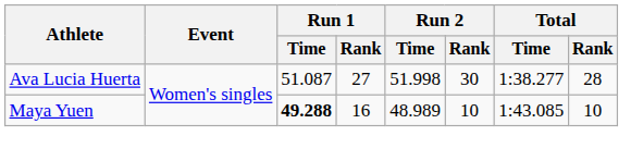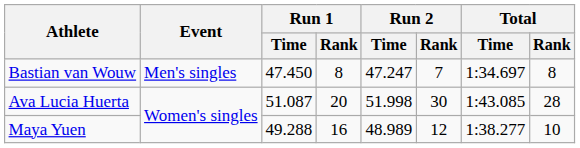 <table class="wikitable" style="font-size:90%">
 <tr>
 <th rowspan="2">Athlete</th>
 <th rowspan="2">Event</th>
 <th colspan="2">Run 1</th>
 <th colspan="2">Run 2</th>
 <th colspan="2">Total</th>
 </tr>
 <tr style="font-size:95%">
 <th>Time</th>
 <th>Rank</th>
 <th>Time</th>
 <th>Rank</th>
 <th>Time</th>
 <th>Rank</th>
 </tr>
 <tr align=center>
+<td align=left><a href='#'>Bastian van Wouw</a></td>
+<td align=left><a href='#'>Men's singles</a></td>
+<td>47.450</td>
+<td>8</td>
+<td>47.247</td>
+<td>7</td>
+<td>1:34.697</td>
+<td>8</td>
+</tr>
+<tr align=center>
 <td align=left><a href='#'>Ava Lucia Huerta</a></td>
 <td align=left rowspan=2><a href='#'>Women's singles</a></td>
 <td>51.087</td>
-<td>27</td>
+<td>20</td>
 <td>51.998</td>
 <td>30</td>
-<td>1:38.277</td>
+<td>1:43.085</td>
 <td>28</td>
 </tr>
 <tr align=center>
 <td align=left><a href='#'>Maya Yuen</a></td>
-<td><strong>49.288</strong></td>
+<td>49.288</td>
 <td>16</td>
 <td>48.989</td>
-<td>10</td>
-<td>1:43.085</td>
+<td>12</td>
+<td>1:38.277</td>
 <td>10</td>
 </tr>
 </table>
